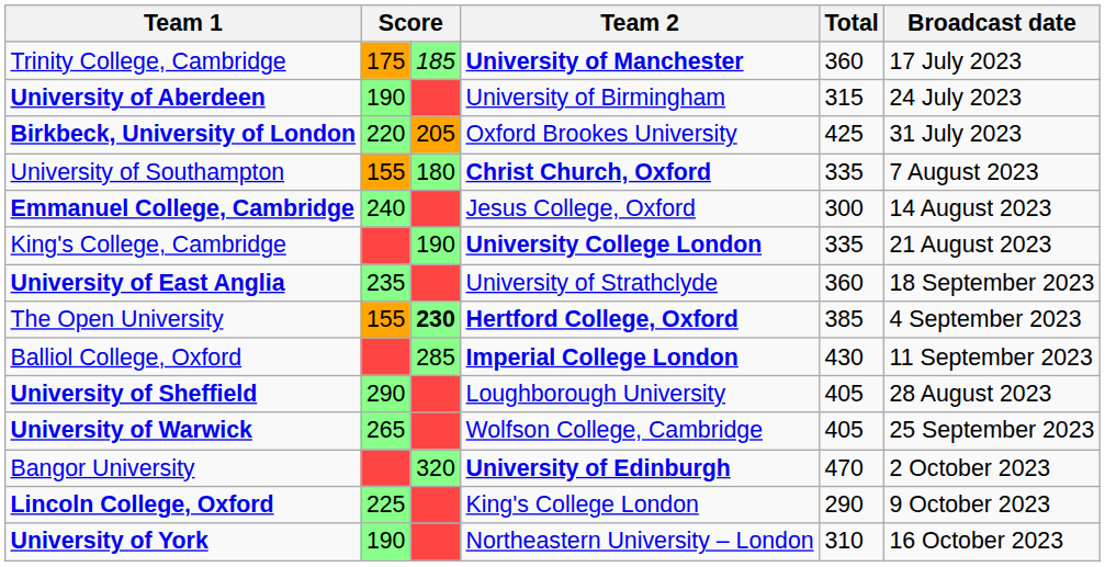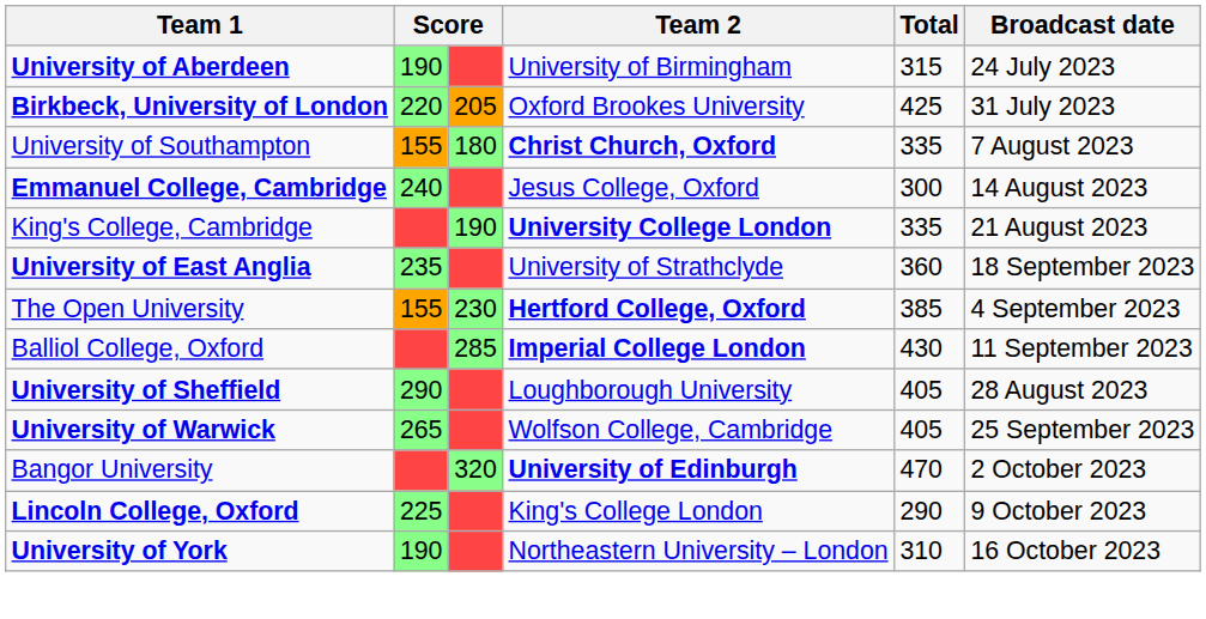 <table class="wikitable">
 <tr>
 <th>Team 1</th>
 <th colspan="2">Score</th>
 <th>Team 2</th>
 <th>Total</th>
 <th>Broadcast date</th>
-</tr>
-<tr>
-<td><a href='#'>Trinity College, Cambridge</a></td>
-<td style="background:orange">175</td>
-<td style="background:#88ff88"><em>185</em></td>
-<td><strong><a href='#'>University of Manchester</a></strong></td>
-<td>360</td>
-<td>17 July 2023</td>
 </tr>
 <tr>
 <td><strong><a href='#'>University of Aberdeen</a></strong></td>
 <td style="background:#88ff88">190</td>
 <td style="background:#f44;"></td>
 <td><a href='#'>University of Birmingham</a></td>
 <td>315</td>
 <td>24 July 2023</td>
 </tr>
 <tr>
 <td><strong><a href='#'>Birkbeck, University of London</a></strong></td>
 <td style="background:#88ff88">220</td>
 <td style="background:orange">205</td>
 <td><a href='#'>Oxford Brookes University</a></td>
 <td>425</td>
 <td>31 July 2023</td>
 </tr>
 <tr>
 <td><a href='#'>University of Southampton</a></td>
 <td style="background:orange">155</td>
 <td style="background:#88ff88">180</td>
 <td><strong><a href='#'>Christ Church, Oxford</a></strong></td>
 <td>335</td>
 <td>7 August 2023</td>
 </tr>
 <tr>
 <td><strong><a href='#'>Emmanuel College, Cambridge</a></strong></td>
 <td style="background:#88ff88">240</td>
 <td style="background:#f44;"></td>
 <td><a href='#'>Jesus College, Oxford</a></td>
 <td>300</td>
 <td>14 August 2023</td>
 </tr>
 <tr>
 <td><a href='#'>King's College, Cambridge</a></td>
 <td style="background:#f44;"></td>
 <td style="background:#88ff88">190</td>
 <td><strong><a href='#'>University College London</a></strong></td>
 <td>335</td>
 <td>21 August 2023</td>
 </tr>
 <tr>
 <td><strong><a href='#'>University of East Anglia</a></strong></td>
 <td style="background:#88ff88">235</td>
 <td style="background:#f44;"></td>
 <td><a href='#'>University of Strathclyde</a></td>
 <td>360</td>
 <td>18 September 2023</td>
 </tr>
 <tr>
 <td><a href='#'>The Open University</a></td>
 <td style="background:orange">155</td>
-<td style="background:#88ff88"><strong>230</strong></td>
+<td style="background:#88ff88">230</td>
 <td><strong><a href='#'>Hertford College, Oxford</a></strong></td>
 <td>385</td>
 <td>4 September 2023</td>
 </tr>
 <tr>
 <td><a href='#'>Balliol College, Oxford</a></td>
 <td style="background:#f44;"></td>
 <td style="background:#88ff88">285</td>
 <td><strong><a href='#'>Imperial College London</a></strong></td>
 <td>430</td>
 <td>11 September 2023</td>
 </tr>
 <tr>
 <td><strong><a href='#'>University of Sheffield</a></strong></td>
 <td style="background:#88ff88">290</td>
 <td style="background:#f44;"></td>
 <td><a href='#'>Loughborough University</a></td>
 <td>405</td>
 <td>28 August 2023</td>
 </tr>
 <tr>
 <td><strong><a href='#'>University of Warwick</a></strong></td>
 <td style="background:#88ff88">265</td>
 <td style="background:#f44;"></td>
 <td><a href='#'>Wolfson College, Cambridge</a></td>
 <td>405</td>
 <td>25 September 2023</td>
 </tr>
 <tr>
 <td><a href='#'>Bangor University</a></td>
 <td style="background:#f44;"></td>
 <td style="background:#88ff88">320</td>
 <td><strong><a href='#'>University of Edinburgh</a></strong></td>
 <td>470</td>
 <td>2 October 2023</td>
 </tr>
 <tr>
 <td><strong><a href='#'>Lincoln College, Oxford</a></strong></td>
 <td style="background:#88ff88">225</td>
 <td style="background:#f44;"></td>
 <td><a href='#'>King's College London</a></td>
 <td>290</td>
 <td>9 October 2023</td>
 </tr>
 <tr>
 <td><strong><a href='#'>University of York</a></strong></td>
 <td style="background:#88ff88">190</td>
 <td style="background:#f44;"></td>
 <td><a href='#'>Northeastern University – London</a></td>
 <td>310</td>
 <td>16 October 2023</td>
 </tr>
 </table>
